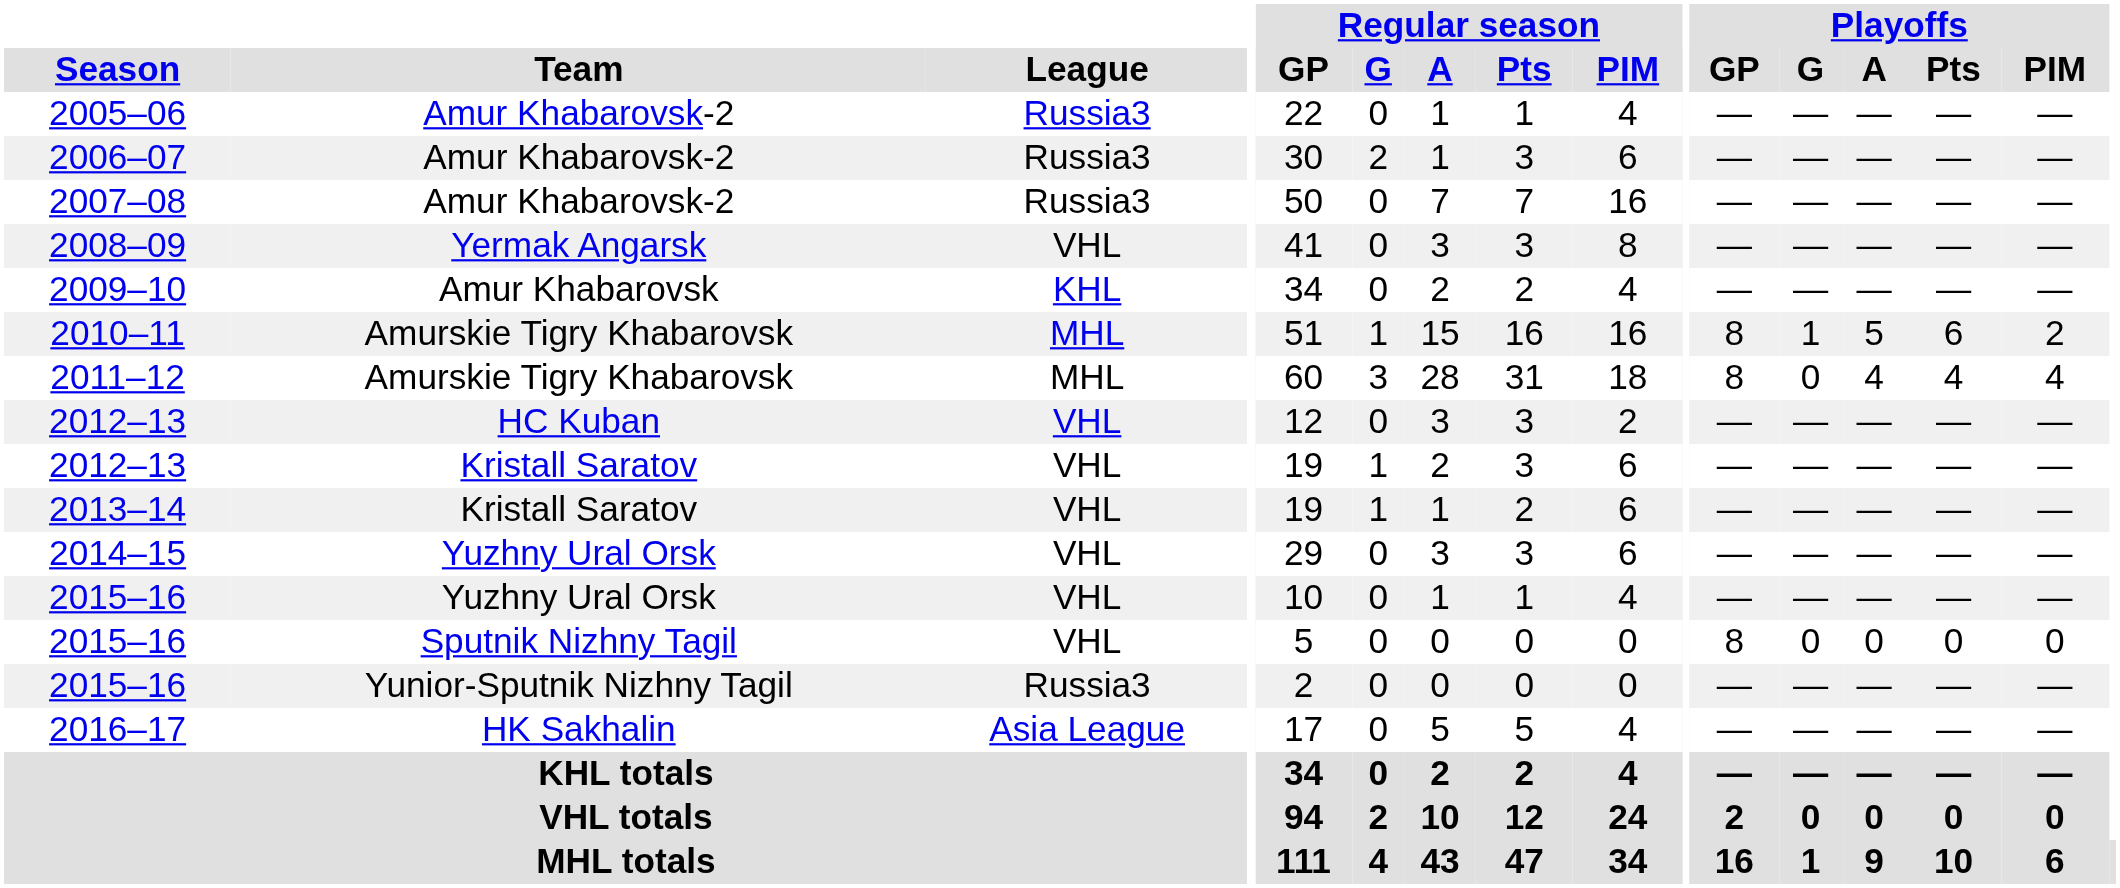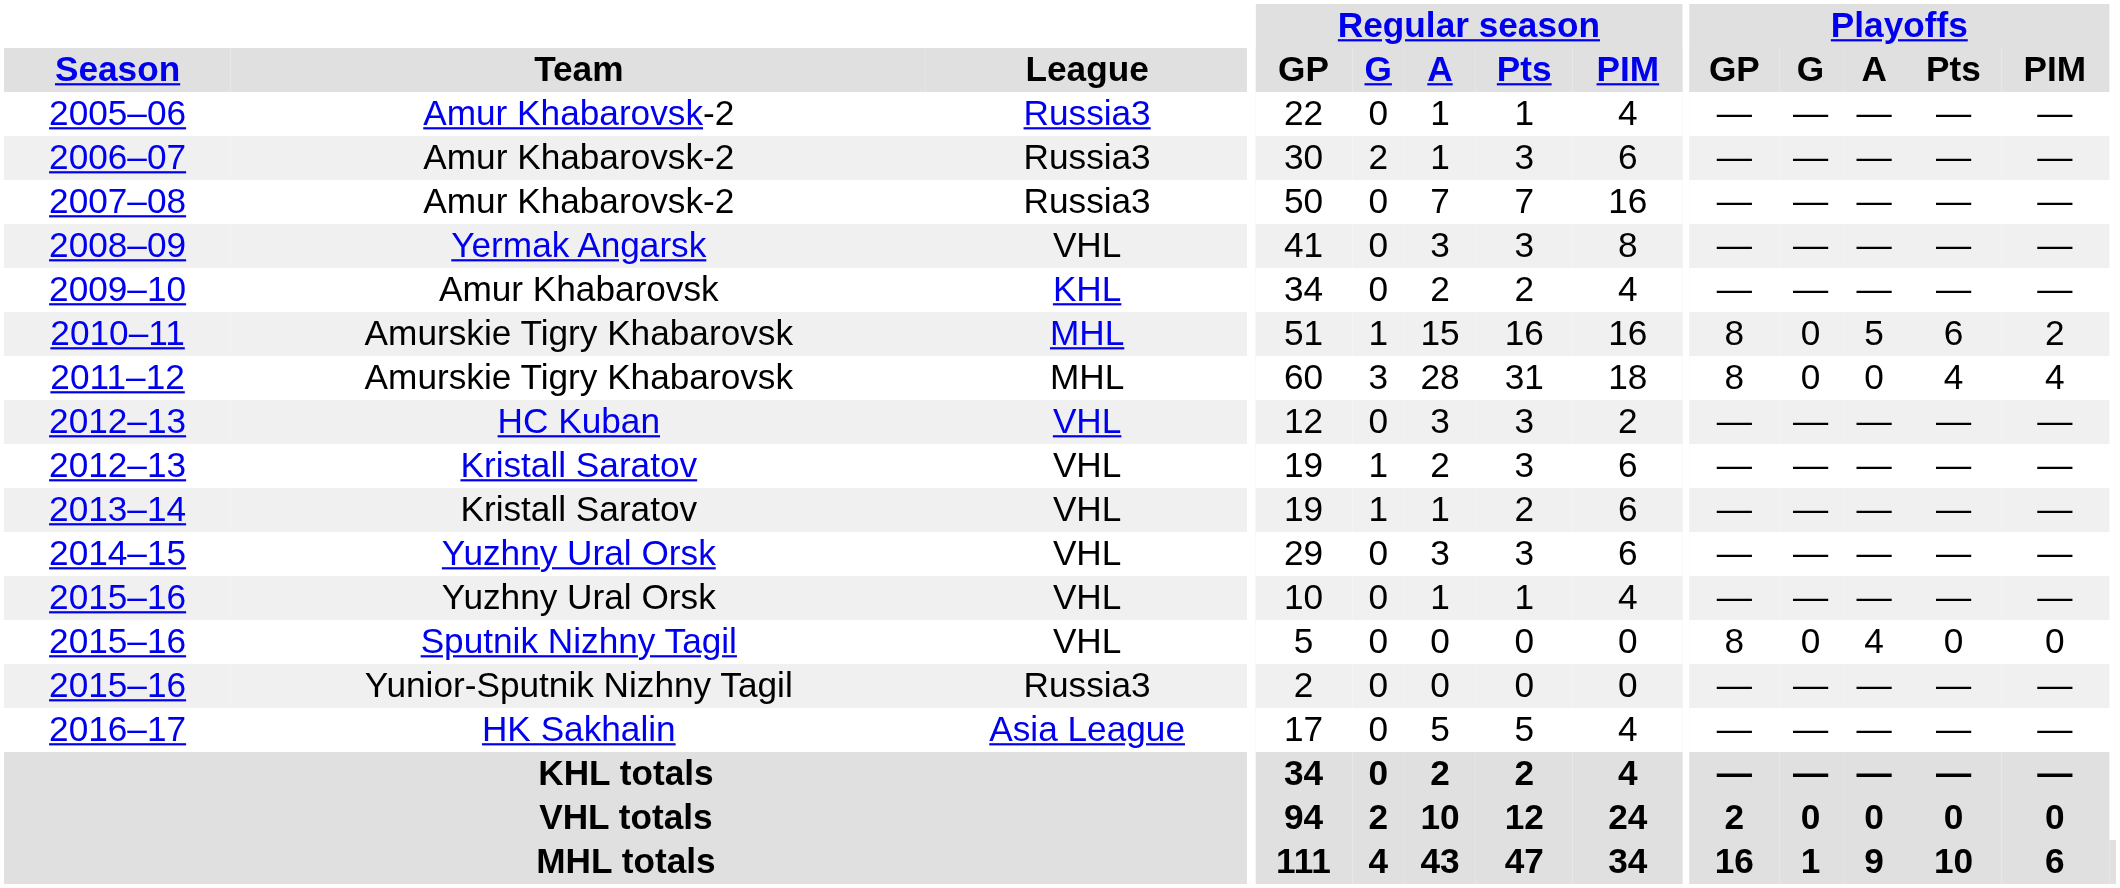 <table border="0" cellpadding="1" cellspacing="0" style="text-align:center; width:60em">
 <tr bgcolor="#e0e0e0">
 <th colspan="3" bgcolor="#ffffff"></th>
 <th rowspan="99" bgcolor="#ffffff"></th>
 <th colspan="5"><a href='#'>Regular season</a></th>
 <th rowspan="99" bgcolor="#ffffff"></th>
 <th colspan="5"><a href='#'>Playoffs</a></th>
 </tr>
 <tr bgcolor="#e0e0e0">
 <th><a href='#'>Season</a></th>
 <th>Team</th>
 <th>League</th>
 <th>GP</th>
 <th><a href='#'>G</a></th>
 <th><a href='#'>A</a></th>
 <th><a href='#'>Pts</a></th>
 <th><a href='#'>PIM</a></th>
 <th>GP</th>
 <th>G</th>
 <th>A</th>
 <th>Pts</th>
 <th>PIM</th>
 </tr>
 <tr>
 <td><a href='#'>2005–06</a></td>
 <td><a href='#'>Amur Khabarovsk</a>-2</td>
 <td><a href='#'>Russia3</a></td>
 <td>22</td>
 <td>0</td>
 <td>1</td>
 <td>1</td>
 <td>4</td>
 <td>—</td>
 <td>—</td>
 <td>—</td>
 <td>—</td>
 <td>—</td>
 </tr>
 <tr bgcolor="#f0f0f0">
 <td><a href='#'>2006–07</a></td>
 <td>Amur Khabarovsk-2</td>
 <td>Russia3</td>
 <td>30</td>
 <td>2</td>
 <td>1</td>
 <td>3</td>
 <td>6</td>
 <td>—</td>
 <td>—</td>
 <td>—</td>
 <td>—</td>
 <td>—</td>
 </tr>
 <tr>
 <td><a href='#'>2007–08</a></td>
 <td>Amur Khabarovsk-2</td>
 <td>Russia3</td>
 <td>50</td>
 <td>0</td>
 <td>7</td>
 <td>7</td>
 <td>16</td>
 <td>—</td>
 <td>—</td>
 <td>—</td>
 <td>—</td>
 <td>—</td>
 </tr>
 <tr bgcolor="#f0f0f0">
 <td><a href='#'>2008–09</a></td>
 <td><a href='#'>Yermak Angarsk</a></td>
 <td>VHL</td>
 <td>41</td>
 <td>0</td>
 <td>3</td>
 <td>3</td>
 <td>8</td>
 <td>—</td>
 <td>—</td>
 <td>—</td>
 <td>—</td>
 <td>—</td>
 </tr>
 <tr>
 <td><a href='#'>2009–10</a></td>
 <td>Amur Khabarovsk</td>
 <td><a href='#'>KHL</a></td>
 <td>34</td>
 <td>0</td>
 <td>2</td>
 <td>2</td>
 <td>4</td>
 <td>—</td>
 <td>—</td>
 <td>—</td>
 <td>—</td>
 <td>—</td>
 </tr>
 <tr bgcolor="#f0f0f0">
 <td><a href='#'>2010–11</a></td>
 <td>Amurskie Tigry Khabarovsk</td>
 <td><a href='#'>MHL</a></td>
 <td>51</td>
 <td>1</td>
 <td>15</td>
 <td>16</td>
 <td>16</td>
 <td>8</td>
-<td>1</td>
+<td>0</td>
 <td>5</td>
 <td>6</td>
 <td>2</td>
 </tr>
 <tr>
 <td><a href='#'>2011–12</a></td>
 <td>Amurskie Tigry Khabarovsk</td>
 <td>MHL</td>
 <td>60</td>
 <td>3</td>
 <td>28</td>
 <td>31</td>
 <td>18</td>
 <td>8</td>
 <td>0</td>
-<td>4</td>
+<td>0</td>
 <td>4</td>
 <td>4</td>
 </tr>
 <tr bgcolor="#f0f0f0">
 <td><a href='#'>2012–13</a></td>
 <td><a href='#'>HC Kuban</a></td>
 <td><a href='#'>VHL</a></td>
 <td>12</td>
 <td>0</td>
 <td>3</td>
 <td>3</td>
 <td>2</td>
 <td>—</td>
 <td>—</td>
 <td>—</td>
 <td>—</td>
 <td>—</td>
 </tr>
 <tr>
 <td><a href='#'>2012–13</a></td>
 <td><a href='#'>Kristall Saratov</a></td>
 <td>VHL</td>
 <td>19</td>
 <td>1</td>
 <td>2</td>
 <td>3</td>
 <td>6</td>
 <td>—</td>
 <td>—</td>
 <td>—</td>
 <td>—</td>
 <td>—</td>
 </tr>
 <tr bgcolor="#f0f0f0">
 <td><a href='#'>2013–14</a></td>
 <td>Kristall Saratov</td>
 <td>VHL</td>
 <td>19</td>
 <td>1</td>
 <td>1</td>
 <td>2</td>
 <td>6</td>
 <td>—</td>
 <td>—</td>
 <td>—</td>
 <td>—</td>
 <td>—</td>
 </tr>
 <tr>
 <td><a href='#'>2014–15</a></td>
 <td><a href='#'>Yuzhny Ural Orsk</a></td>
 <td>VHL</td>
 <td>29</td>
 <td>0</td>
 <td>3</td>
 <td>3</td>
 <td>6</td>
 <td>—</td>
 <td>—</td>
 <td>—</td>
 <td>—</td>
 <td>—</td>
 </tr>
 <tr bgcolor="#f0f0f0">
 <td><a href='#'>2015–16</a></td>
 <td>Yuzhny Ural Orsk</td>
 <td>VHL</td>
 <td>10</td>
 <td>0</td>
 <td>1</td>
 <td>1</td>
 <td>4</td>
 <td>—</td>
 <td>—</td>
 <td>—</td>
 <td>—</td>
 <td>—</td>
 </tr>
 <tr>
 <td><a href='#'>2015–16</a></td>
 <td><a href='#'>Sputnik Nizhny Tagil</a></td>
 <td>VHL</td>
 <td>5</td>
 <td>0</td>
 <td>0</td>
 <td>0</td>
 <td>0</td>
 <td>8</td>
 <td>0</td>
-<td>0</td>
+<td>4</td>
 <td>0</td>
 <td>0</td>
 </tr>
 <tr bgcolor="#f0f0f0">
 <td><a href='#'>2015–16</a></td>
 <td>Yunior-Sputnik Nizhny Tagil</td>
 <td>Russia3</td>
 <td>2</td>
 <td>0</td>
 <td>0</td>
 <td>0</td>
 <td>0</td>
 <td>—</td>
 <td>—</td>
 <td>—</td>
 <td>—</td>
 <td>—</td>
 </tr>
 <tr>
 <td><a href='#'>2016–17</a></td>
 <td><a href='#'>HK Sakhalin</a></td>
 <td><a href='#'>Asia League</a></td>
 <td>17</td>
 <td>0</td>
 <td>5</td>
 <td>5</td>
 <td>4</td>
 <td>—</td>
 <td>—</td>
 <td>—</td>
 <td>—</td>
 <td>—</td>
 </tr>
 <tr>
 </tr>
 <tr ALIGN="center" bgcolor="#e0e0e0">
 <th colspan="3">KHL totals</th>
 <th ALIGN="center">34</th>
 <th ALIGN="center">0</th>
 <th ALIGN="center">2</th>
 <th ALIGN="center">2</th>
 <th ALIGN="center">4</th>
 <th ALIGN="center">—</th>
 <th ALIGN="center">—</th>
 <th ALIGN="center">—</th>
 <th ALIGN="center">—</th>
 <th ALIGN="center">—</th>
 </tr>
 <tr>
 </tr>
 <tr ALIGN="center" bgcolor="#e0e0e0">
 <th colspan="3">VHL totals</th>
 <th ALIGN="center">94</th>
 <th ALIGN="center">2</th>
 <th ALIGN="center">10</th>
 <th ALIGN="center">12</th>
 <th ALIGN="center">24</th>
 <th ALIGN="center">2</th>
 <th ALIGN="center">0</th>
 <th ALIGN="center">0</th>
 <th ALIGN="center">0</th>
 <th ALIGN="center">0</th>
 </tr>
 <tr>
 </tr>
 <tr ALIGN="center" bgcolor="#e0e0e0">
 <th colspan="3">MHL totals</th>
 <th ALIGN="center">111</th>
 <th ALIGN="center">4</th>
 <th ALIGN="center">43</th>
 <th ALIGN="center">47</th>
 <th ALIGN="center">34</th>
 <th ALIGN="center">16</th>
 <th ALIGN="center">1</th>
 <th ALIGN="center">9</th>
 <th ALIGN="center">10</th>
 <th ALIGN="center">6</th>
 <td></td>
 </tr>
 </table>
